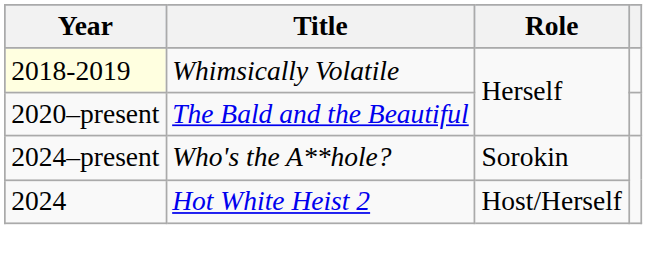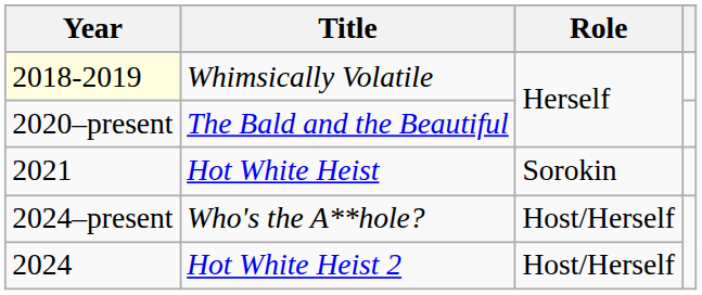 <table class="wikitable">
 <tr style="background:#b0c4de; text-align:center;">
 <th>Year</th>
 <th>Title</th>
 <th>Role</th>
 <th></th>
 </tr>
 <tr>
 <td style="background: lightyellow;">2018-2019</td>
 <td><em>Whimsically Volatile</em></td>
 <td rowspan="2">Herself</td>
 <td></td>
 </tr>
 <tr>
 <td>2020–present</td>
 <td><em><a href='#'>The Bald and the Beautiful</a></em></td>
 <td style="text-align: center;"></td>
 </tr>
 <tr>
+<td>2021</td>
+<td><em><a href='#'>Hot White Heist</a></em></td>
+<td>Sorokin</td>
+<td style="text-align: center;"></td>
+</tr>
+<tr>
 <td>2024–present</td>
 <td><em>Who's the A**hole?</em></td>
-<td>Sorokin</td>
+<td>Host/Herself</td>
 </tr>
 <tr>
 <td>2024</td>
 <td><em><a href='#'>Hot White Heist 2</a></em></td>
 <td>Host/Herself</td>
 </tr>
 </table>
